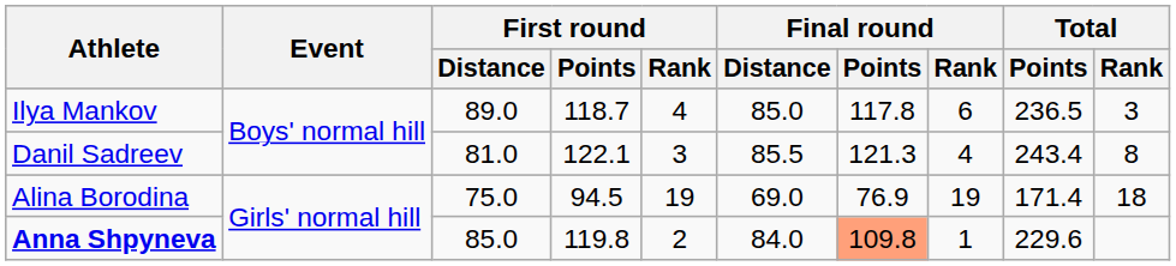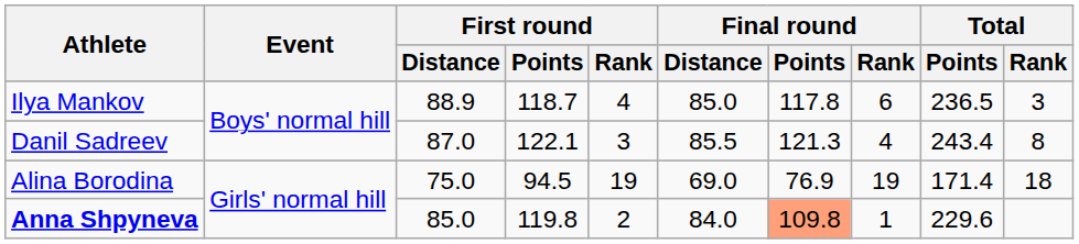 <table class="wikitable" style="font-size:90%; text-align:center;">
 <tr>
 <th rowspan=2>Athlete</th>
 <th rowspan=2>Event</th>
 <th colspan=3>First round</th>
 <th colspan=3>Final round</th>
 <th colspan=2>Total</th>
 </tr>
 <tr style="font-size:95%">
 <th>Distance</th>
 <th>Points</th>
 <th>Rank</th>
 <th>Distance</th>
 <th>Points</th>
 <th>Rank</th>
 <th>Points</th>
 <th>Rank</th>
 </tr>
 <tr>
 <td align=left><a href='#'>Ilya Mankov</a></td>
 <td rowspan=2 align=left><a href='#'>Boys' normal hill</a></td>
-<td>89.0</td>
+<td>88.9</td>
 <td>118.7</td>
 <td>4</td>
 <td>85.0</td>
 <td>117.8</td>
 <td>6</td>
 <td>236.5</td>
 <td>3</td>
 </tr>
 <tr>
 <td align=left><a href='#'>Danil Sadreev</a></td>
-<td>81.0</td>
+<td>87.0</td>
 <td>122.1</td>
 <td>3</td>
 <td>85.5</td>
 <td>121.3</td>
 <td>4</td>
 <td>243.4</td>
 <td>8</td>
 </tr>
 <tr>
 <td align=left><a href='#'>Alina Borodina</a></td>
 <td rowspan=2 align=left><a href='#'>Girls' normal hill</a></td>
 <td>75.0</td>
 <td>94.5</td>
 <td>19</td>
 <td>69.0</td>
 <td>76.9</td>
 <td>19</td>
 <td>171.4</td>
 <td>18</td>
 </tr>
 <tr>
 <td align=left><strong><a href='#'>Anna Shpyneva</a></strong></td>
 <td>85.0</td>
 <td>119.8</td>
 <td>2</td>
 <td>84.0</td>
 <td style="background: lightsalmon;">109.8</td>
 <td>1</td>
 <td>229.6</td>
 <td></td>
 </tr>
 </table>
